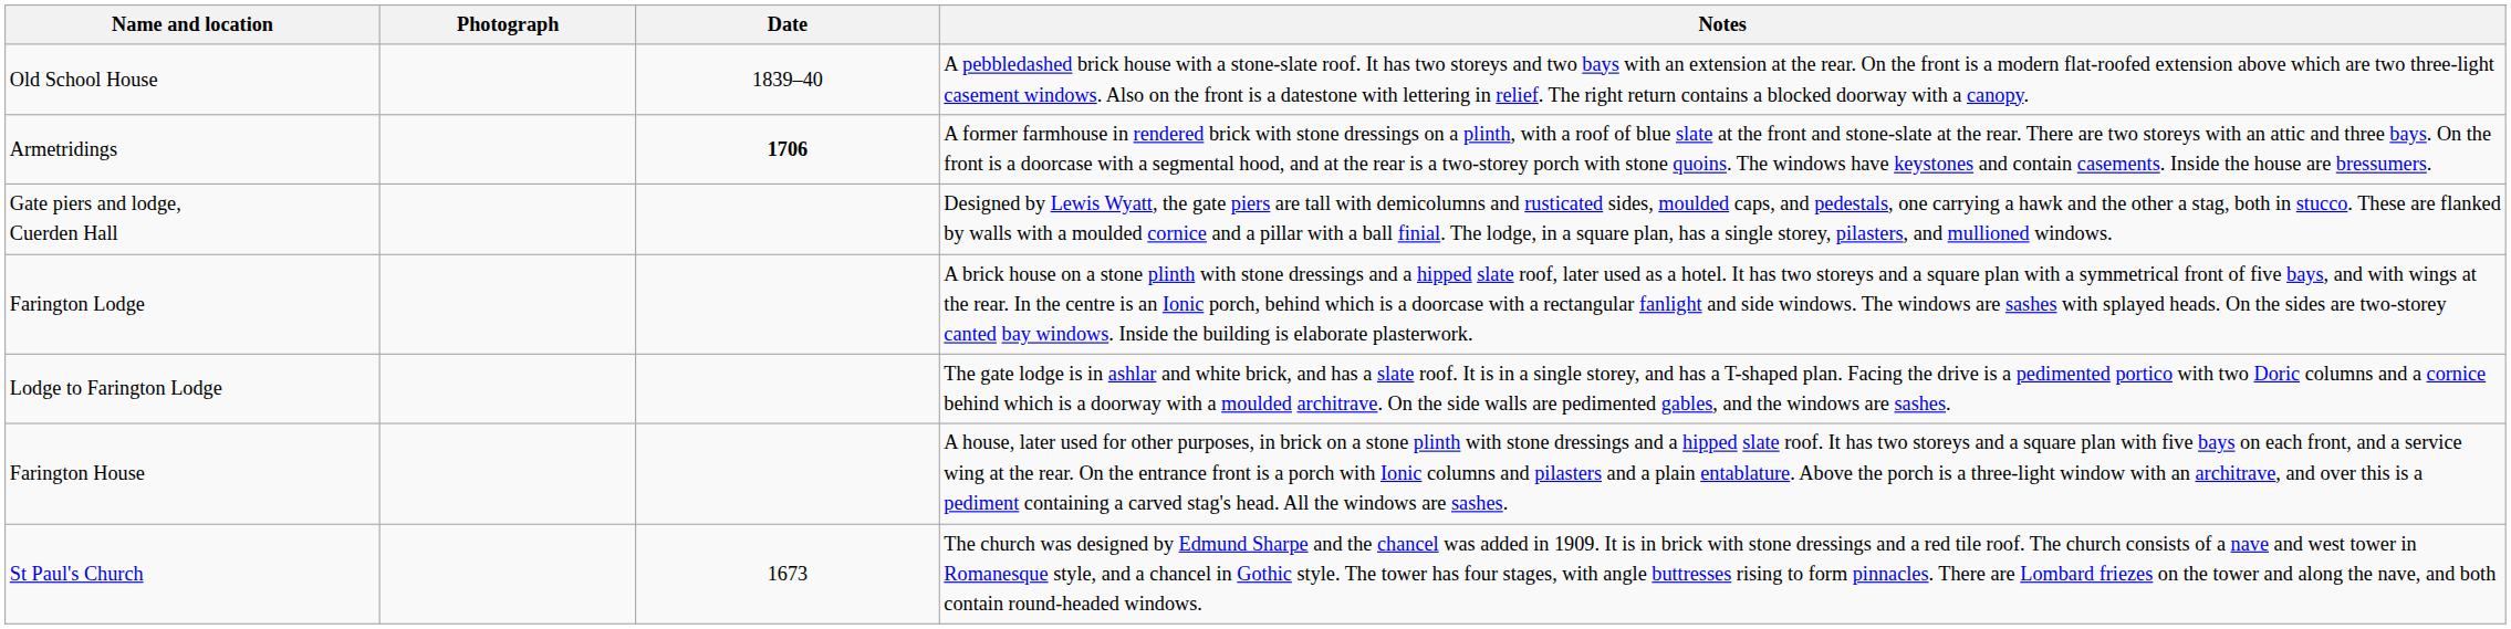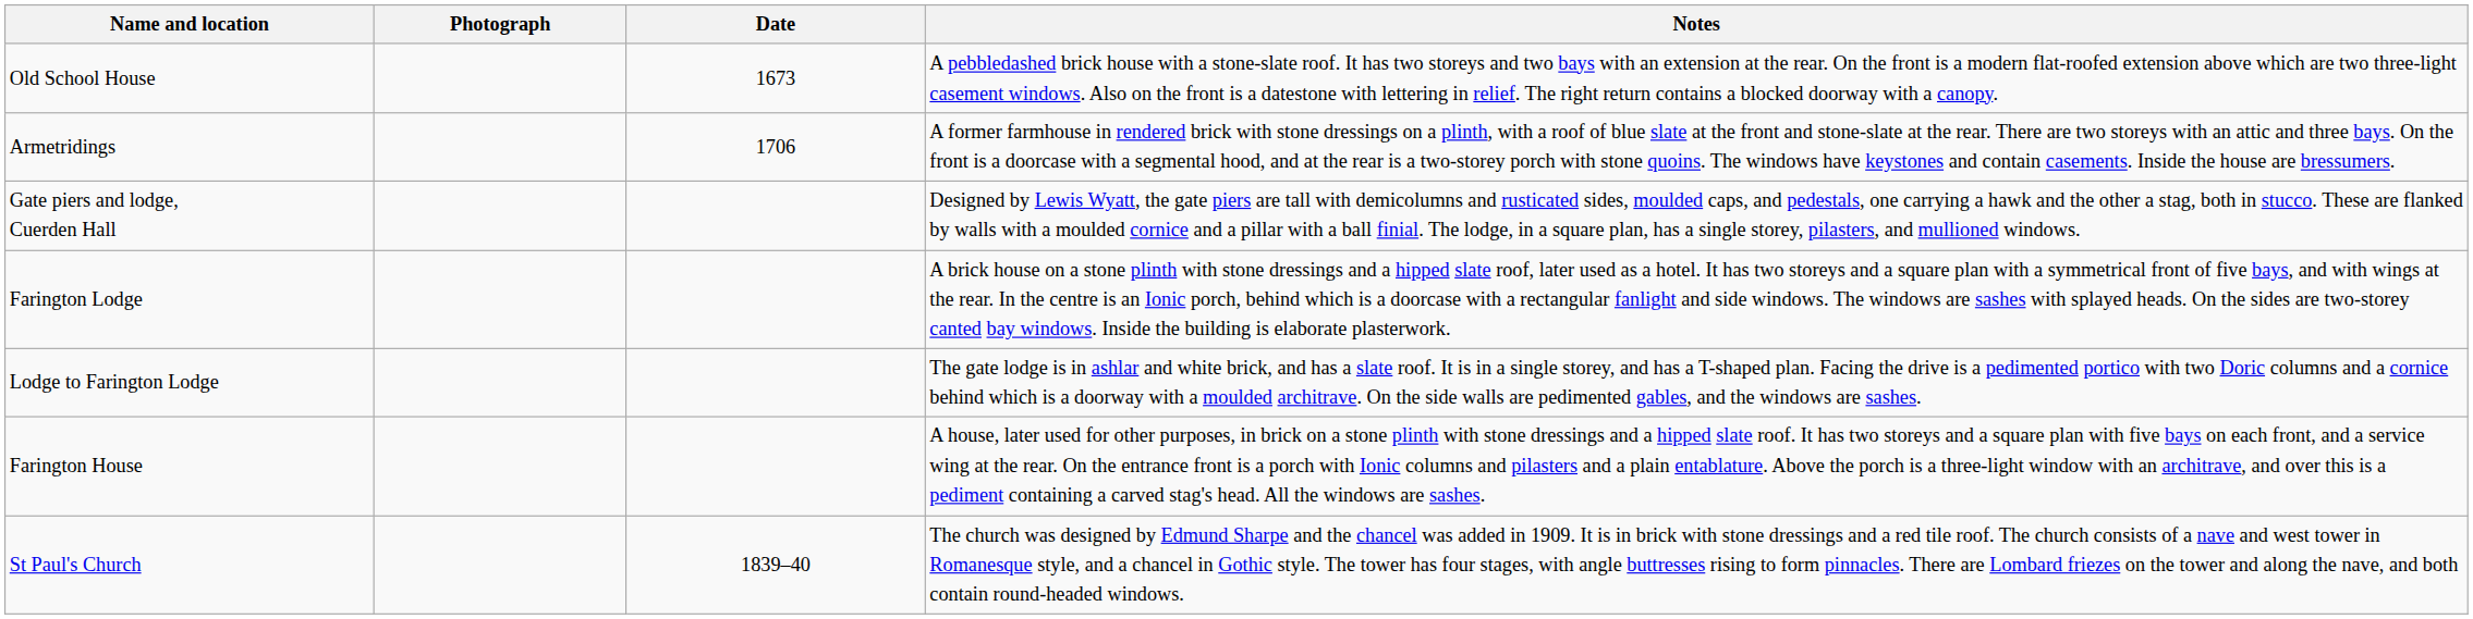 <table class="wikitable sortable plainrowheaders" style="width:100%;border:0px;text-align:left;line-height:150%;">
 <tr>
 <th scope="col"  style="width:150px">Name and location</th>
 <th scope="col"  style="width:100px" class="unsortable">Photograph</th>
 <th scope="col"  style="width:120px">Date</th>
 <th scope="col"  style="width:650px" class="unsortable">Notes</th>
 </tr>
 <tr>
 <td>Old School House<br><small></small></td>
 <td></td>
-<td align="center">1839–40</td>
+<td align="center">1673</td>
 <td>A <a href='#'>pebbledashed</a> brick house with a stone-slate roof. It has two storeys and two <a href='#'>bays</a> with an extension at the rear. On the front is a modern flat-roofed extension above which are two three-light <a href='#'>casement windows</a>. Also on the front is a datestone with lettering in <a href='#'>relief</a>. The right return contains a blocked doorway with a <a href='#'>canopy</a>.</td>
 </tr>
 <tr>
 <td>Armetridings<br><small></small></td>
 <td></td>
-<td align="center"><strong>1706</strong></td>
+<td align="center">1706</td>
 <td>A former farmhouse in <a href='#'>rendered</a> brick with stone dressings on a <a href='#'>plinth</a>, with a roof of blue <a href='#'>slate</a> at the front and stone-slate at the rear. There are two storeys with an attic and three <a href='#'>bays</a>. On the front is a doorcase with a segmental hood, and at the rear is a two-storey porch with stone <a href='#'>quoins</a>. The windows have <a href='#'>keystones</a> and contain <a href='#'>casements</a>. Inside the house are <a href='#'>bressumers</a>.</td>
 </tr>
 <tr>
 <td>Gate piers and lodge,<br>Cuerden Hall<br><small></small></td>
 <td></td>
 <td align="center"></td>
 <td>Designed by <a href='#'>Lewis Wyatt</a>, the gate <a href='#'>piers</a> are tall with demicolumns and <a href='#'>rusticated</a> sides, <a href='#'>moulded</a> caps, and <a href='#'>pedestals</a>, one carrying a hawk and the other a stag, both in <a href='#'>stucco</a>. These are flanked by walls with a moulded <a href='#'>cornice</a> and a pillar with a ball <a href='#'>finial</a>. The lodge, in a square plan, has a single storey, <a href='#'>pilasters</a>, and <a href='#'>mullioned</a> windows.</td>
 </tr>
 <tr>
 <td>Farington Lodge<br><small></small></td>
 <td></td>
 <td align="center"></td>
 <td>A brick house on a stone <a href='#'>plinth</a> with stone dressings and a <a href='#'>hipped</a> <a href='#'>slate</a> roof, later used as a hotel. It has two storeys and a square plan with a symmetrical front of five <a href='#'>bays</a>, and with wings at the rear. In the centre is an <a href='#'>Ionic</a> porch, behind which is a doorcase with a rectangular <a href='#'>fanlight</a> and side windows. The windows are <a href='#'>sashes</a> with splayed heads. On the sides are two-storey <a href='#'>canted</a> <a href='#'>bay windows</a>. Inside the building is elaborate plasterwork.</td>
 </tr>
 <tr>
 <td>Lodge to Farington Lodge<br><small></small></td>
 <td></td>
 <td align="center"></td>
 <td>The gate lodge is in <a href='#'>ashlar</a> and white brick, and has a <a href='#'>slate</a> roof. It is in a single storey, and has a T-shaped plan. Facing the drive is a <a href='#'>pedimented</a> <a href='#'>portico</a> with two <a href='#'>Doric</a> columns and a <a href='#'>cornice</a> behind which is a doorway with a <a href='#'>moulded</a> <a href='#'>architrave</a>. On the side walls are pedimented <a href='#'>gables</a>, and the windows are <a href='#'>sashes</a>.</td>
 </tr>
 <tr>
 <td>Farington House<br><small></small></td>
 <td></td>
 <td align="center"></td>
 <td>A house, later used for other purposes, in brick on a stone <a href='#'>plinth</a> with stone dressings and a <a href='#'>hipped</a> <a href='#'>slate</a> roof. It has two storeys and a square plan with five <a href='#'>bays</a> on each front, and a service wing at the rear. On the entrance front is a porch with <a href='#'>Ionic</a> columns and <a href='#'>pilasters</a> and a plain <a href='#'>entablature</a>. Above the porch is a three-light window with an <a href='#'>architrave</a>, and over this is a <a href='#'>pediment</a> containing a carved stag's head. All the windows are <a href='#'>sashes</a>.</td>
 </tr>
 <tr>
 <td><a href='#'>St Paul's Church</a><br><small></small></td>
 <td></td>
-<td align="center">1673</td>
+<td align="center">1839–40</td>
 <td>The church was designed by <a href='#'>Edmund Sharpe</a> and the <a href='#'>chancel</a> was added in 1909. It is in brick with stone dressings and a red tile roof. The church consists of a <a href='#'>nave</a> and west tower in <a href='#'>Romanesque</a> style, and a chancel in <a href='#'>Gothic</a> style. The tower has four stages, with angle <a href='#'>buttresses</a> rising to form <a href='#'>pinnacles</a>. There are <a href='#'>Lombard friezes</a> on the tower and along the nave, and both contain round-headed windows.</td>
 </tr>
 <tr>
 </tr>
 </table>
